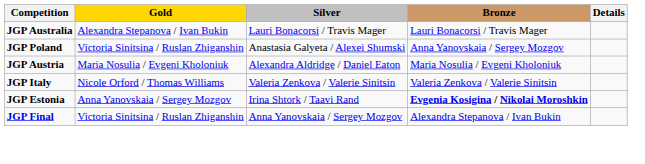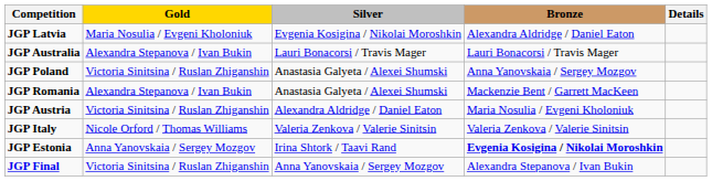 <table class="wikitable">
 <tr>
 <th>Competition</th>
 <td align=center bgcolor=gold><strong>Gold</strong></td>
 <td align=center bgcolor=silver><strong>Silver</strong></td>
 <td align=center bgcolor=cc9966><strong>Bronze</strong></td>
 <th>Details</th>
+</tr>
+<tr>
+<td><strong>JGP Latvia</strong></td>
+<td> <a href='#'>Maria Nosulia</a> / <a href='#'>Evgeni Kholoniuk</a></td>
+<td> <a href='#'>Evgenia Kosigina</a> / <a href='#'>Nikolai Moroshkin</a></td>
+<td> <a href='#'>Alexandra Aldridge</a> / <a href='#'>Daniel Eaton</a></td>
+<td></td>
 </tr>
 <tr>
 <td><strong>JGP Australia</strong></td>
 <td> <a href='#'>Alexandra Stepanova</a> / <a href='#'>Ivan Bukin</a></td>
 <td> <a href='#'>Lauri Bonacorsi</a> / Travis Mager</td>
 <td> <a href='#'>Lauri Bonacorsi</a> / Travis Mager</td>
 <td></td>
 </tr>
 <tr>
 <td><strong>JGP Poland</strong></td>
 <td> <a href='#'>Victoria Sinitsina</a> / <a href='#'>Ruslan Zhiganshin</a></td>
 <td> Anastasia Galyeta / <a href='#'>Alexei Shumski</a></td>
 <td> <a href='#'>Anna Yanovskaia</a> / <a href='#'>Sergey Mozgov</a></td>
 <td></td>
 </tr>
 <tr>
+<td><strong>JGP Romania</strong></td>
+<td> <a href='#'>Alexandra Stepanova</a> / <a href='#'>Ivan Bukin</a></td>
+<td> Anastasia Galyeta / <a href='#'>Alexei Shumski</a></td>
+<td> <a href='#'>Mackenzie Bent</a> / <a href='#'>Garrett MacKeen</a></td>
+<td></td>
+</tr>
+<tr>
 <td><strong>JGP Austria</strong></td>
-<td> <a href='#'>Maria Nosulia</a> / <a href='#'>Evgeni Kholoniuk</a></td>
+<td> <a href='#'>Victoria Sinitsina</a> / <a href='#'>Ruslan Zhiganshin</a></td>
 <td> <a href='#'>Alexandra Aldridge</a> / <a href='#'>Daniel Eaton</a></td>
 <td> <a href='#'>Maria Nosulia</a> / <a href='#'>Evgeni Kholoniuk</a></td>
 <td></td>
 </tr>
 <tr>
 <td><strong>JGP Italy</strong></td>
 <td> <a href='#'>Nicole Orford</a> / <a href='#'>Thomas Williams</a></td>
 <td> <a href='#'>Valeria Zenkova</a> / <a href='#'>Valerie Sinitsin</a></td>
 <td> <a href='#'>Valeria Zenkova</a> / <a href='#'>Valerie Sinitsin</a></td>
 <td></td>
 </tr>
 <tr>
 <td><strong>JGP Estonia</strong></td>
 <td> <a href='#'>Anna Yanovskaia</a> / <a href='#'>Sergey Mozgov</a></td>
 <td> <a href='#'>Irina Shtork</a> / <a href='#'>Taavi Rand</a></td>
 <td><strong> <a href='#'>Evgenia Kosigina</a> / <a href='#'>Nikolai Moroshkin</a></strong></td>
 <td></td>
 </tr>
 <tr>
 <td><strong><a href='#'>JGP Final</a></strong></td>
 <td> <a href='#'>Victoria Sinitsina</a> / <a href='#'>Ruslan Zhiganshin</a></td>
 <td> <a href='#'>Anna Yanovskaia</a> / <a href='#'>Sergey Mozgov</a></td>
 <td> <a href='#'>Alexandra Stepanova</a> / <a href='#'>Ivan Bukin</a></td>
 <td></td>
 </tr>
 </table>
